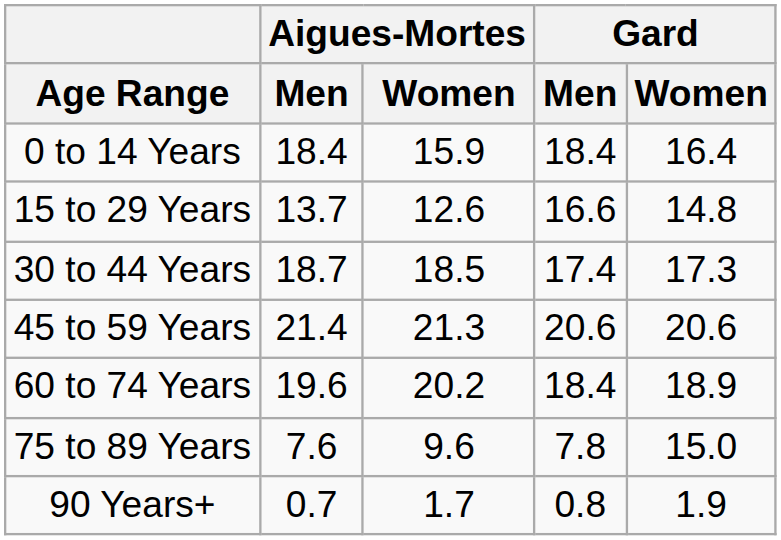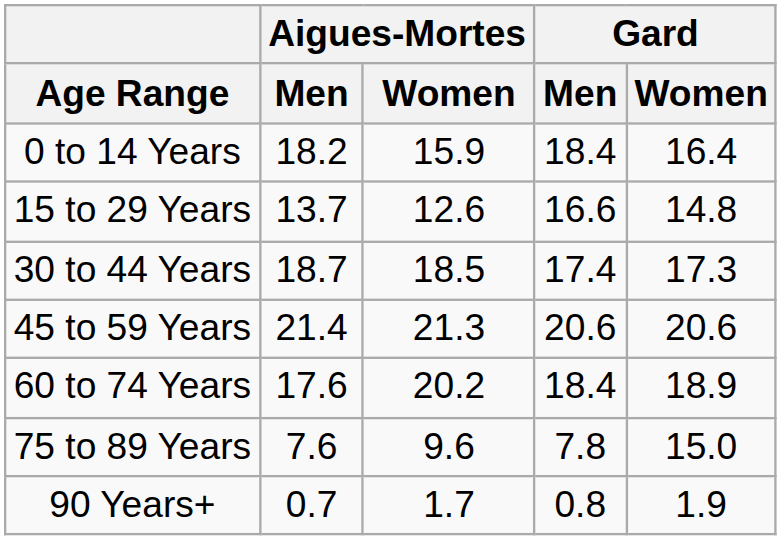 <table class="wikitable" style="text-align:center;">
 <tr>
 <th></th>
 <th colspan=2>Aigues-Mortes</th>
 <th colspan=2>Gard</th>
 </tr>
 <tr>
 <th>Age Range</th>
 <th>Men</th>
 <th>Women</th>
 <th>Men</th>
 <th>Women</th>
 </tr>
 <tr>
 <td>0 to 14 Years</td>
-<td>18.4</td>
+<td>18.2</td>
 <td>15.9</td>
 <td>18.4</td>
 <td>16.4</td>
 </tr>
 <tr>
 <td>15 to 29 Years</td>
 <td>13.7</td>
 <td>12.6</td>
 <td>16.6</td>
 <td>14.8</td>
 </tr>
 <tr>
 <td>30 to 44 Years</td>
 <td>18.7</td>
 <td>18.5</td>
 <td>17.4</td>
 <td>17.3</td>
 </tr>
 <tr>
 <td>45 to 59 Years</td>
 <td>21.4</td>
 <td>21.3</td>
 <td>20.6</td>
 <td>20.6</td>
 </tr>
 <tr>
 <td>60 to 74 Years</td>
-<td>19.6</td>
+<td>17.6</td>
 <td>20.2</td>
 <td>18.4</td>
 <td>18.9</td>
 </tr>
 <tr>
 <td>75 to 89 Years</td>
 <td>7.6</td>
 <td>9.6</td>
 <td>7.8</td>
 <td>15.0</td>
 </tr>
 <tr>
 <td>90 Years+</td>
 <td>0.7</td>
 <td>1.7</td>
 <td>0.8</td>
 <td>1.9</td>
 </tr>
 </table>
